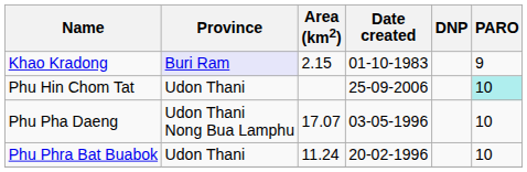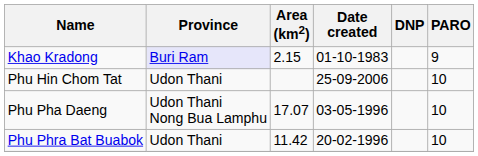 <table class="wikitable sortable">
 <tr>
 <th>Name</th>
 <th>Province</th>
 <th>Area<br>(km<sup>2</sup>)</th>
 <th>Date<br>created</th>
 <th class=unsortable>DNP</th>
 <th>PARO</th>
 </tr>
 <tr>
 <td><a href='#'>Khao Kradong</a></td>
 <td style="background: lavender;"><a href='#'>Buri Ram</a></td>
 <td>2.15</td>
 <td>01-10-1983</td>
 <td></td>
 <td>9</td>
 </tr>
 <tr>
 <td>Phu Hin Chom Tat</td>
 <td>Udon Thani</td>
 <td> </td>
 <td>25-09-2006</td>
 <td></td>
-<td style="background: paleturquoise;">10</td>
+<td>10</td>
 </tr>
 <tr>
 <td>Phu Pha Daeng</td>
 <td>Udon Thani<br>Nong Bua Lamphu</td>
 <td>17.07</td>
 <td>03-05-1996</td>
 <td></td>
 <td>10</td>
 </tr>
 <tr>
 <td><a href='#'>Phu Phra Bat Buabok</a></td>
 <td>Udon Thani</td>
-<td>11.24</td>
+<td>11.42</td>
 <td>20-02-1996</td>
 <td></td>
 <td>10</td>
 </tr>
 <tr>
 </tr>
 </table>
